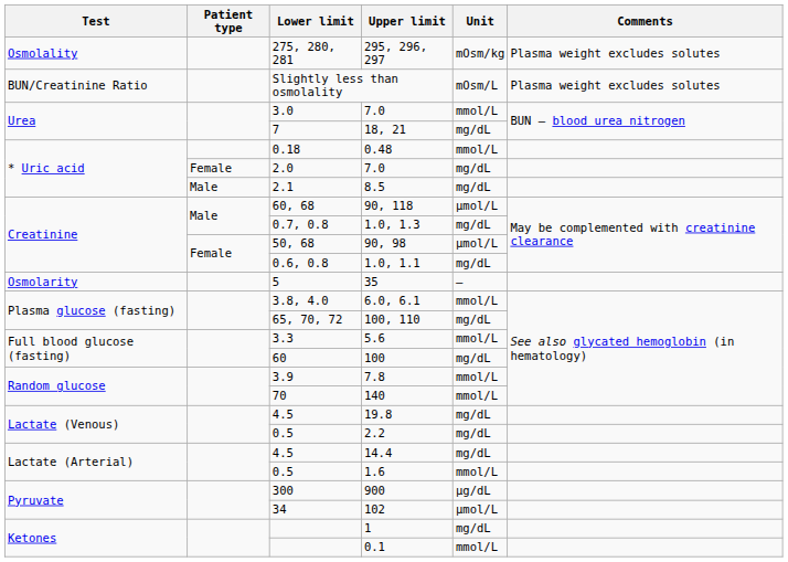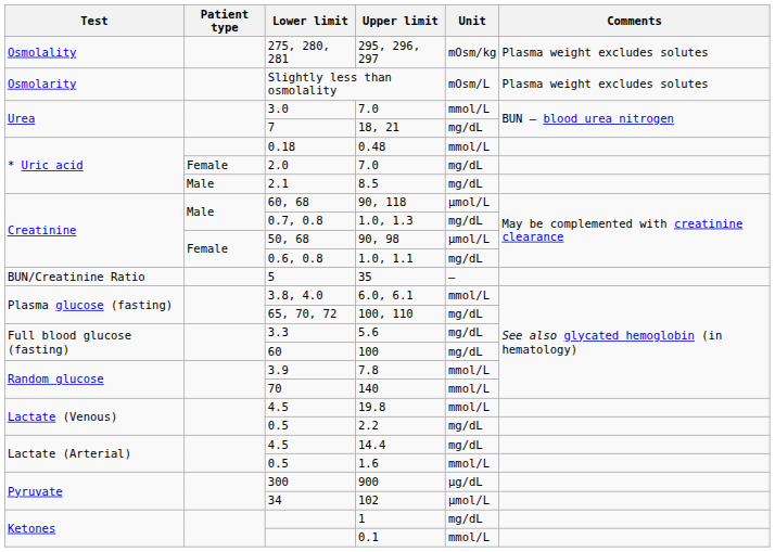 <table class="wikitable">
 <tr>
 <th>Test</th>
 <th>Patient type</th>
 <th>Lower limit</th>
 <th>Upper limit</th>
 <th>Unit</th>
 <th>Comments</th>
 </tr>
 <tr>
 <td><a href='#'>Osmolality</a></td>
 <td></td>
 <td>275, 280, 281</td>
 <td>295, 296, 297</td>
 <td>mOsm/kg</td>
 <td>Plasma weight excludes solutes</td>
 </tr>
 <tr>
-<td>BUN/Creatinine Ratio</td>
+<td><a href='#'>Osmolarity</a></td>
 <td></td>
 <td colspan=2>Slightly less than osmolality</td>
 <td>mOsm/L</td>
 <td>Plasma weight excludes solutes</td>
 </tr>
 <tr>
 <td rowspan=2><a href='#'>Urea</a></td>
 <td rowspan=2></td>
 <td>3.0</td>
 <td>7.0</td>
 <td>mmol/L</td>
 <td rowspan=2>BUN – <a href='#'>blood urea nitrogen</a></td>
 </tr>
 <tr>
 <td>7</td>
 <td>18, 21</td>
 <td>mg/dL</td>
 </tr>
 <tr>
 <td rowspan=3>* <a href='#'>Uric acid</a></td>
 <td></td>
 <td>0.18</td>
 <td>0.48</td>
 <td>mmol/L</td>
 <td></td>
 </tr>
 <tr>
 <td>Female</td>
 <td>2.0</td>
 <td>7.0</td>
 <td>mg/dL</td>
 <td></td>
 </tr>
 <tr>
 <td>Male</td>
 <td>2.1</td>
 <td>8.5</td>
 <td>mg/dL</td>
 <td></td>
 </tr>
 <tr>
 <td rowspan=4><a href='#'>Creatinine</a></td>
 <td rowspan=2>Male</td>
 <td>60, 68</td>
 <td>90, 118</td>
 <td>μmol/L</td>
 <td rowspan=4>May be complemented with <a href='#'>creatinine clearance</a></td>
 </tr>
 <tr>
 <td>0.7, 0.8</td>
 <td>1.0, 1.3</td>
 <td>mg/dL</td>
 </tr>
 <tr>
 <td rowspan=2>Female</td>
 <td>50, 68</td>
 <td>90, 98</td>
 <td>μmol/L</td>
 </tr>
 <tr>
 <td>0.6, 0.8</td>
 <td>1.0, 1.1</td>
 <td>mg/dL</td>
 </tr>
 <tr>
-<td><a href='#'>Osmolarity</a></td>
+<td>BUN/Creatinine Ratio</td>
 <td></td>
 <td>5</td>
 <td>35</td>
 <td>–</td>
 <td></td>
 </tr>
 <tr>
 <td rowspan=2> Plasma <a href='#'>glucose</a> (fasting)</td>
 <td rowspan=2></td>
 <td>3.8, 4.0</td>
 <td>6.0, 6.1</td>
 <td>mmol/L</td>
 <td rowspan=6><em>See also</em> <a href='#'>glycated hemoglobin</a> (in hematology)</td>
 </tr>
 <tr>
 <td>65, 70, 72</td>
 <td>100, 110</td>
 <td>mg/dL</td>
 </tr>
 <tr>
 <td rowspan=2>Full blood glucose (fasting)</td>
 <td rowspan=2></td>
 <td>3.3</td>
 <td>5.6</td>
-<td>mmol/L</td>
+<td>mg/dL</td>
 </tr>
 <tr>
 <td>60</td>
 <td>100</td>
 <td>mg/dL</td>
 </tr>
 <tr>
 <td rowspan=2><a href='#'>Random glucose</a></td>
 <td rowspan=2></td>
 <td>3.9</td>
 <td>7.8</td>
 <td>mmol/L</td>
 </tr>
 <tr>
 <td>70</td>
 <td>140</td>
 <td>mmol/L</td>
 </tr>
 <tr>
 <td rowspan=2> <a href='#'>Lactate</a> (Venous)</td>
 <td rowspan=2></td>
 <td>4.5</td>
 <td>19.8</td>
-<td>mg/dL</td>
+<td>mmol/L</td>
 <td></td>
 </tr>
 <tr>
 <td>0.5</td>
 <td>2.2</td>
 <td>mg/dL</td>
 <td></td>
 </tr>
 <tr>
 <td rowspan=2>Lactate (Arterial)</td>
 <td rowspan=2></td>
 <td>4.5</td>
 <td>14.4</td>
 <td>mg/dL</td>
 <td></td>
 </tr>
 <tr>
 <td>0.5</td>
 <td>1.6</td>
 <td>mmol/L</td>
 <td></td>
 </tr>
 <tr>
 <td rowspan=2><a href='#'>Pyruvate</a></td>
 <td rowspan=2></td>
 <td>300</td>
 <td>900</td>
 <td>μg/dL</td>
 <td></td>
 </tr>
 <tr>
 <td>34</td>
 <td>102</td>
 <td>μmol/L</td>
 <td></td>
 </tr>
 <tr>
 <td rowspan=2><a href='#'>Ketones</a></td>
 <td rowspan=2></td>
 <td></td>
 <td>1</td>
 <td>mg/dL</td>
 <td></td>
 </tr>
 <tr>
 <td></td>
 <td>0.1</td>
 <td>mmol/L</td>
 <td></td>
 </tr>
 </table>
